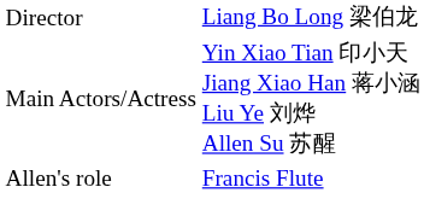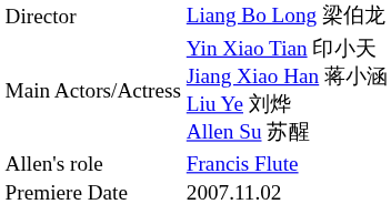 <table>
 <tr>
 <td>Director</td>
 <td><a href='#'>Liang Bo Long</a> 梁伯龙</td>
 </tr>
 <tr>
 <td>Main Actors/Actress</td>
 <td><a href='#'>Yin Xiao Tian</a> 印小天 <br> <a href='#'>Jiang Xiao Han</a> 蒋小涵 <br> <a href='#'>Liu Ye</a> 刘烨 <br> <a href='#'>Allen Su</a> 苏醒</td>
 </tr>
 <tr>
 <td>Allen's role</td>
 <td><a href='#'>Francis Flute</a></td>
 </tr>
+<tr>
+<td>Premiere Date</td>
+<td>2007.11.02</td>
+</tr>
 </table>
